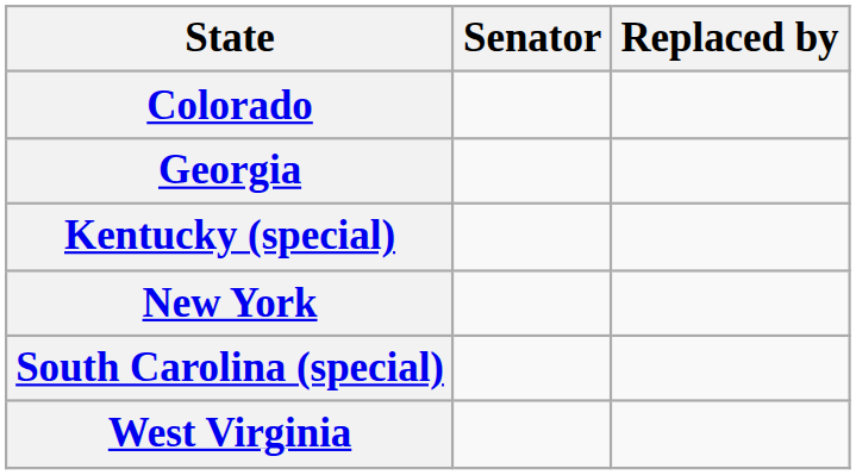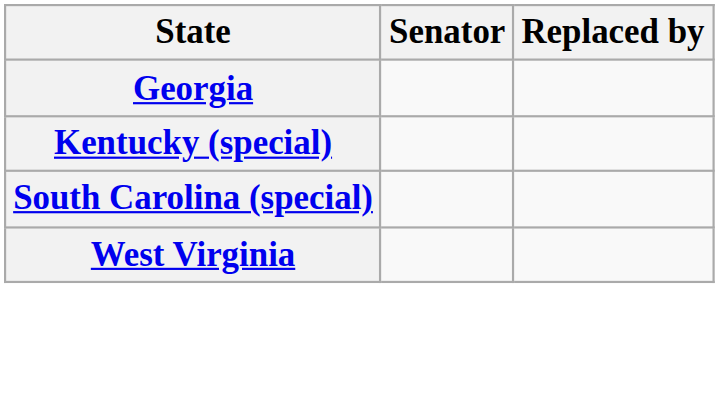 <table class="wikitable sortable plainrowheaders">
 <tr>
 <th scope="col">State</th>
 <th scope="col">Senator</th>
 <th scope="col">Replaced by</th>
-</tr>
-<tr>
-<th><a href='#'>Colorado</a></th>
-<td></td>
-<td></td>
 </tr>
 <tr>
 <th><a href='#'>Georgia</a></th>
 <td></td>
 <td></td>
 </tr>
 <tr>
 <th><a href='#'>Kentucky (special)</a></th>
-<td></td>
-<td></td>
-</tr>
-<tr>
-<th><a href='#'>New York</a></th>
 <td></td>
 <td></td>
 </tr>
 <tr>
 <th><a href='#'>South Carolina (special)</a></th>
 <td></td>
 <td></td>
 </tr>
 <tr>
 <th><a href='#'>West Virginia</a></th>
 <td></td>
 <td></td>
 </tr>
 </table>
